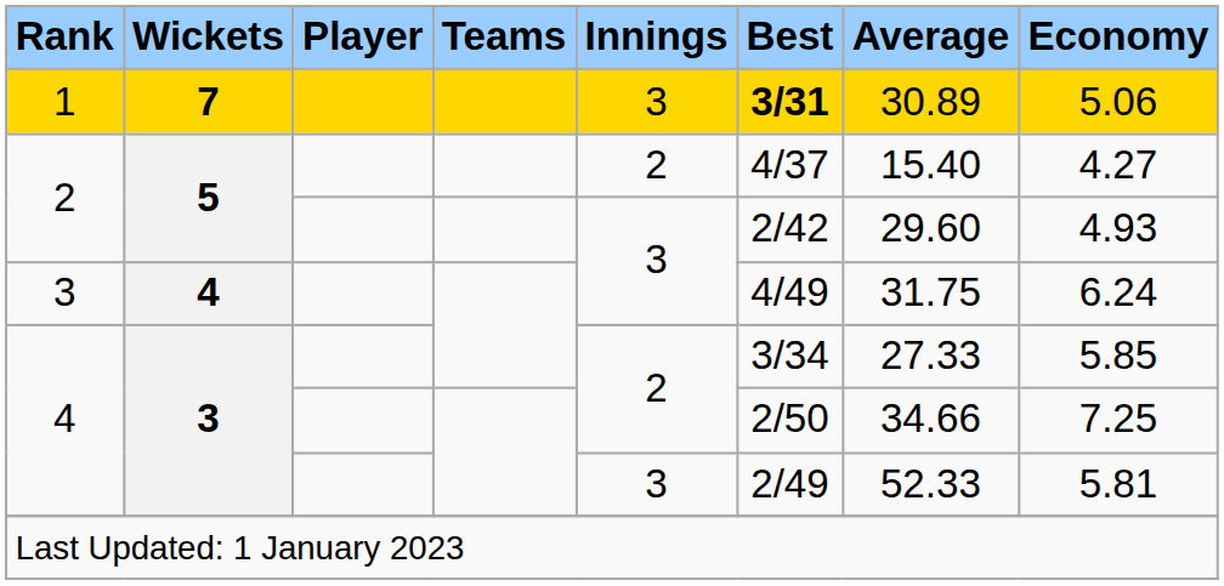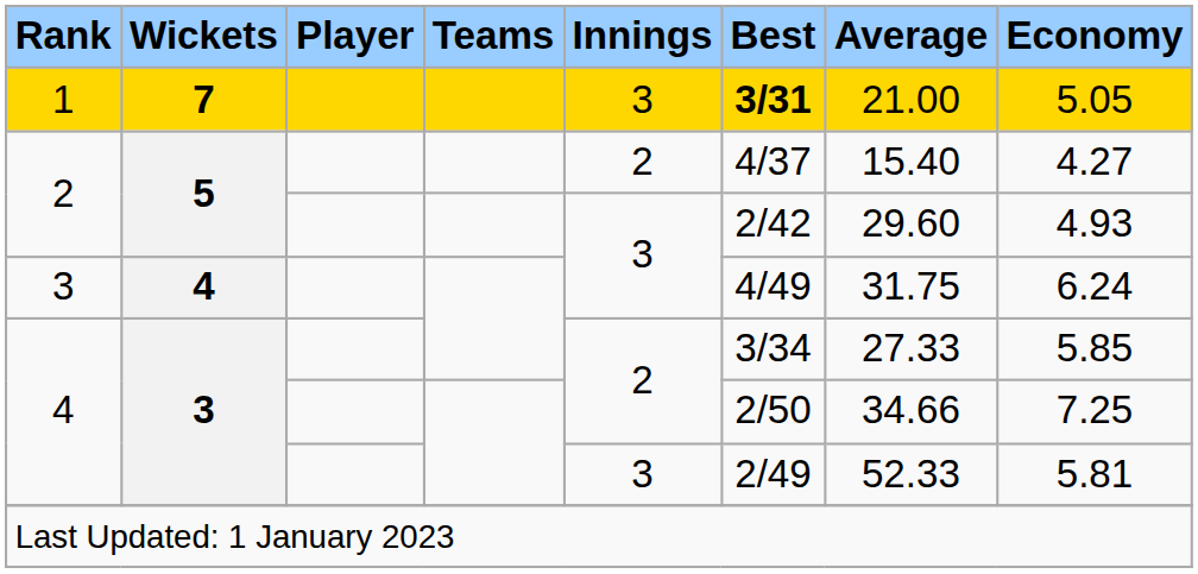 <table class="wikitable plainrowheaders sortable">
 <tr>
 <th scope=col style="background:#9cf;">Rank</th>
 <th scope=col style="background:#9cf;">Wickets</th>
 <th scope=col style="background:#9cf;">Player</th>
 <th scope=col style="background:#9cf;">Teams</th>
 <th scope=col style="background:#9cf;">Innings</th>
 <th scope=col style="background:#9cf;">Best</th>
 <th scope=col style="background:#9cf;">Average</th>
 <th scope=col style="background:#9cf;">Economy</th>
 </tr>
 <tr>
 <td style="text-align:center; background:gold;">1</td>
 <th scope="row"  style="text-align:center; background:gold;"><strong>7</strong></th>
 <td style="background:gold;"></td>
 <td style="text-align:center; background:gold;"></td>
 <td style="text-align:center; background:gold;">3</td>
 <td style="text-align:center; background:gold;"><strong>3/31</strong></td>
-<td style="text-align:center; background:gold;">30.89</td>
-<td style="text-align:center; background:gold;">5.06</td>
+<td style="text-align:center; background:gold;">21.00</td>
+<td style="text-align:center; background:gold;">5.05</td>
 </tr>
 <tr>
 <td align=center rowspan=2>2</td>
 <th scope=row style=text-align:center;  rowspan=2><strong>5</strong></th>
 <td></td>
 <td align=center></td>
 <td align=center>2</td>
 <td align=center>4/37</td>
 <td align=center>15.40</td>
 <td align=center>4.27</td>
 </tr>
 <tr>
 <td></td>
 <td align=center></td>
 <td align=center rowspan=2>3</td>
 <td align=center>2/42</td>
 <td align=center>29.60</td>
 <td align=center>4.93</td>
 </tr>
 <tr>
 <td align=center>3</td>
 <th scope=row style=text-align:center;><strong>4</strong></th>
 <td></td>
 <td align=center rowspan=2></td>
 <td align=center>4/49</td>
 <td align=center>31.75</td>
 <td align=center>6.24</td>
 </tr>
 <tr>
 <td align=center rowspan=3>4</td>
 <th scope=row style=text-align:center; rowspan=3><strong>3</strong></th>
 <td></td>
 <td align=center rowspan=2>2</td>
 <td align=center>3/34</td>
 <td align=center>27.33</td>
 <td align=center>5.85</td>
 </tr>
 <tr>
 <td></td>
 <td align=center rowspan=2></td>
 <td align=center>2/50</td>
 <td align=center>34.66</td>
 <td align=center>7.25</td>
 </tr>
 <tr>
 <td></td>
 <td align=center>3</td>
 <td align=center>2/49</td>
 <td align=center>52.33</td>
 <td align=center>5.81</td>
 </tr>
 <tr>
 </tr>
 <tr class=sortbottom>
 <td colspan=9><small>Last Updated: 1 January 2023</small></td>
 </tr>
 </table>
